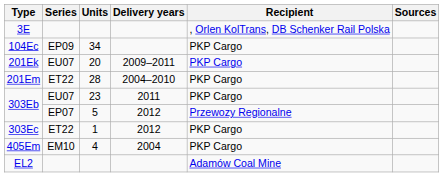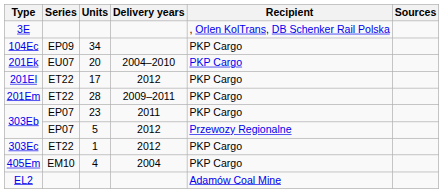 <table class="wikitable sortable" style="text-align:center;">
 <tr>
 <th>Type</th>
 <th>Series</th>
 <th>Units</th>
 <th>Delivery years</th>
 <th>Recipient</th>
 <th>Sources</th>
 </tr>
 <tr>
 <td><a href='#'>3E</a></td>
 <td></td>
 <td></td>
 <td></td>
 <td align = "left">, <a href='#'>Orlen KolTrans</a>, <a href='#'>DB Schenker Rail Polska</a></td>
 <td></td>
 </tr>
 <tr>
 <td><a href='#'>104Ec</a></td>
 <td>EP09</td>
 <td>34</td>
 <td></td>
 <td align = "left">PKP Cargo</td>
 <td></td>
 </tr>
 <tr>
 <td><a href='#'>201Ek</a></td>
 <td>EU07</td>
 <td>20</td>
-<td>2009–2011</td>
+<td>2004–2010</td>
 <td align = "left"><a href='#'>PKP Cargo</a></td>
+<td></td>
+</tr>
+<tr>
+<td><a href='#'>201El</a></td>
+<td>ET22</td>
+<td>17</td>
+<td>2012</td>
+<td align = "left">PKP Cargo</td>
 <td></td>
 </tr>
 <tr>
 <td><a href='#'>201Em</a></td>
 <td>ET22</td>
 <td>28</td>
-<td>2004–2010</td>
+<td>2009–2011</td>
 <td align = "left">PKP Cargo</td>
 <td></td>
 </tr>
 <tr>
 <td rowspan = 2><a href='#'>303Eb</a></td>
-<td>EU07</td>
+<td>EP07</td>
 <td>23</td>
 <td>2011</td>
 <td align = "left">PKP Cargo</td>
 <td></td>
 </tr>
 <tr>
 <td>EP07</td>
 <td>5</td>
 <td>2012</td>
 <td align = "left"><a href='#'>Przewozy Regionalne</a></td>
 <td></td>
 </tr>
 <tr>
 <td><a href='#'>303Ec</a></td>
 <td>ET22</td>
 <td>1</td>
 <td>2012</td>
 <td align = "left">PKP Cargo</td>
 <td></td>
 </tr>
 <tr>
 <td><a href='#'>405Em</a></td>
 <td>EM10</td>
 <td>4</td>
 <td>2004</td>
 <td align = "left">PKP Cargo</td>
 <td></td>
 </tr>
 <tr>
 <td><a href='#'>EL2</a></td>
 <td></td>
 <td></td>
 <td></td>
 <td align = "left"><a href='#'>Adamów Coal Mine</a></td>
 <td></td>
 </tr>
 </table>
